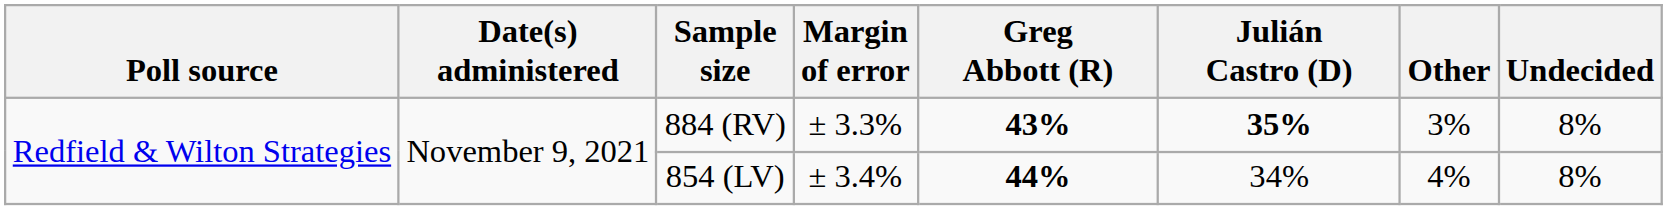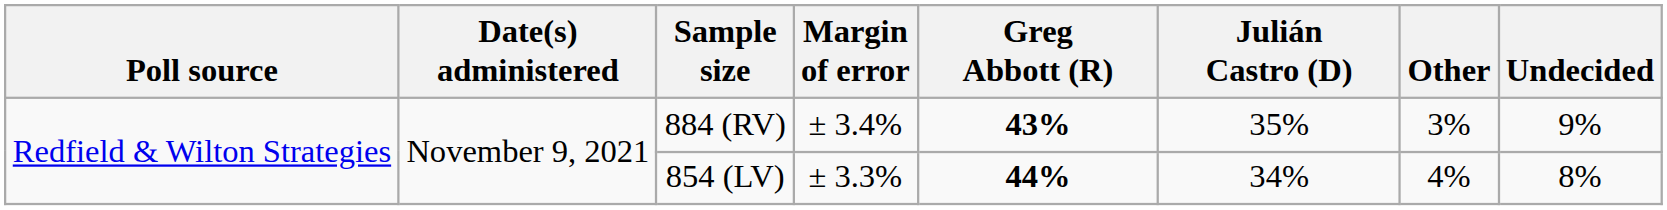 <table class="wikitable" style="font-size:90%;text-align:center;">
 <tr valign=bottom>
 <th>Poll source</th>
 <th>Date(s)<br>administered</th>
 <th>Sample<br>size</th>
 <th>Margin<br>of error</th>
 <th style="width:100px;">Greg<br>Abbott (R)</th>
 <th style="width:100px;">Julián<br>Castro (D)</th>
 <th>Other</th>
 <th>Undecided</th>
 </tr>
 <tr>
 <td style="text-align:left;" rowspan="2"><a href='#'>Redfield & Wilton Strategies</a></td>
 <td rowspan="2">November 9, 2021</td>
 <td>884 (RV)</td>
-<td>± 3.3%</td>
+<td>± 3.4%</td>
 <td><strong>43%</strong></td>
-<td><strong>35%</strong></td>
+<td>35%</td>
 <td>3%</td>
-<td>8%</td>
+<td>9%</td>
 </tr>
 <tr>
 <td>854 (LV)</td>
-<td>± 3.4%</td>
+<td>± 3.3%</td>
 <td><strong>44%</strong></td>
 <td>34%</td>
 <td>4%</td>
 <td>8%</td>
 </tr>
 </table>
